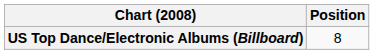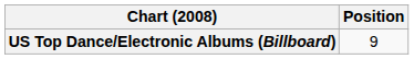 <table class="wikitable plainrowheaders" style="text-align:center">
 <tr>
 <th scope="col">Chart (2008)</th>
 <th scope="col">Position</th>
 </tr>
 <tr>
 <th scope="row">US Top Dance/Electronic Albums (<em>Billboard</em>)</th>
-<td>8</td>
+<td>9</td>
 </tr>
 </table>
